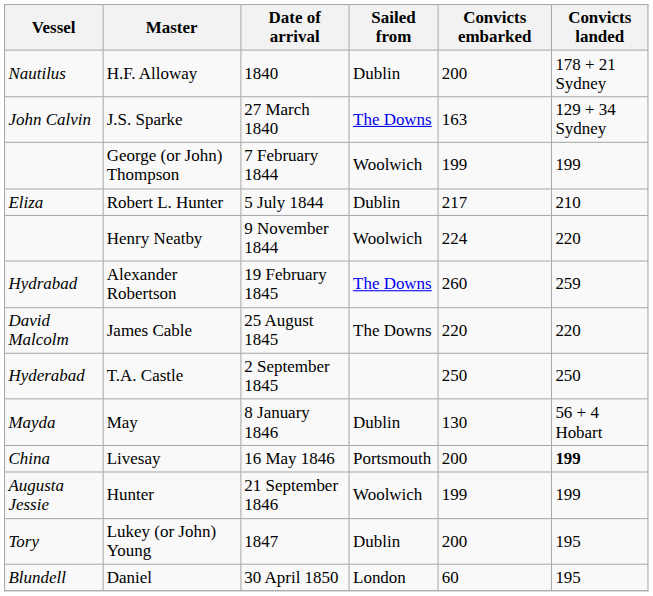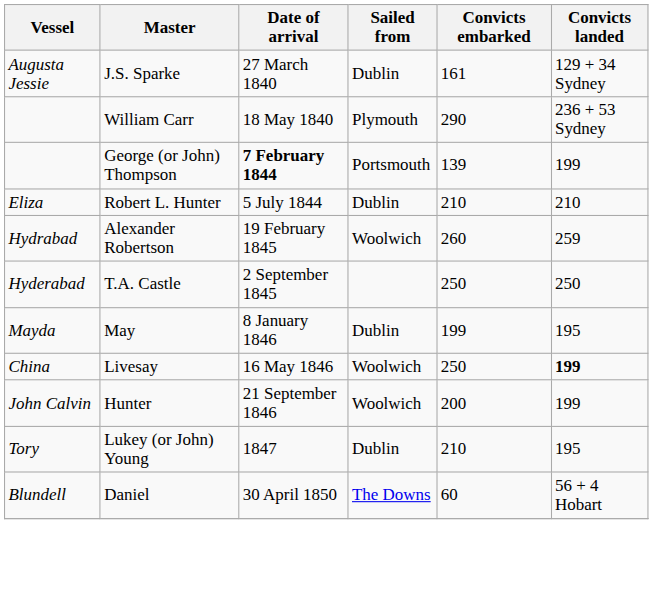 <table class="sortable wikitable">
 <tr>
 <th>Vessel</th>
 <th>Master</th>
 <th>Date of arrival</th>
 <th>Sailed from</th>
 <th>Convicts embarked</th>
 <th>Convicts landed</th>
 </tr>
 <tr>
-<td><em>Nautilus</em></td>
-<td>H.F. Alloway</td>
-<td>1840</td>
-<td>Dublin</td>
-<td>200</td>
-<td>178 + 21 Sydney</td>
-</tr>
-<tr>
-<td><em>John Calvin</em></td>
+<td><em>Augusta Jessie</em></td>
 <td>J.S. Sparke</td>
 <td>27 March 1840</td>
-<td><a href='#'>The Downs</a></td>
-<td>163</td>
+<td>Dublin</td>
+<td>161</td>
 <td>129 + 34 Sydney</td>
 </tr>
 <tr>
 <td></td>
+<td>William Carr</td>
+<td>18 May 1840</td>
+<td>Plymouth</td>
+<td>290</td>
+<td>236 + 53 Sydney</td>
+</tr>
+<tr>
+<td></td>
 <td>George (or John) Thompson</td>
-<td>7 February 1844</td>
-<td>Woolwich</td>
-<td>199</td>
+<td><strong>7 February 1844</strong></td>
+<td>Portsmouth</td>
+<td>139</td>
 <td>199</td>
 </tr>
 <tr>
 <td><em>Eliza</em></td>
 <td>Robert L. Hunter</td>
 <td>5 July 1844</td>
 <td>Dublin</td>
-<td>217</td>
 <td>210</td>
-</tr>
-<tr>
-<td></td>
-<td>Henry Neatby</td>
-<td>9 November 1844</td>
-<td>Woolwich</td>
-<td>224</td>
-<td>220</td>
+<td>210</td>
 </tr>
 <tr>
 <td><em>Hydrabad</em></td>
 <td>Alexander Robertson</td>
 <td>19 February 1845</td>
-<td><a href='#'>The Downs</a></td>
+<td>Woolwich</td>
 <td>260</td>
 <td>259</td>
-</tr>
-<tr>
-<td><em>David Malcolm</em></td>
-<td>James Cable</td>
-<td>25 August 1845</td>
-<td>The Downs</td>
-<td>220</td>
-<td>220</td>
 </tr>
 <tr>
 <td><em>Hyderabad</em></td>
 <td>T.A. Castle</td>
 <td>2 September 1845</td>
 <td></td>
 <td>250</td>
 <td>250</td>
 </tr>
 <tr>
 <td><em>Mayda</em></td>
 <td>May</td>
 <td>8 January 1846</td>
 <td>Dublin</td>
-<td>130</td>
-<td>56 + 4 Hobart</td>
+<td>199</td>
+<td>195</td>
 </tr>
 <tr>
 <td><em>China</em></td>
 <td>Livesay</td>
 <td>16 May 1846</td>
-<td>Portsmouth</td>
-<td>200</td>
+<td>Woolwich</td>
+<td>250</td>
 <td><strong>199</strong></td>
 </tr>
 <tr>
-<td><em>Augusta Jessie</em></td>
+<td><em>John Calvin</em></td>
 <td>Hunter</td>
 <td>21 September 1846</td>
 <td>Woolwich</td>
-<td>199</td>
+<td>200</td>
 <td>199</td>
 </tr>
 <tr>
 <td><em>Tory</em></td>
 <td>Lukey (or John) Young</td>
 <td>1847</td>
 <td>Dublin</td>
-<td>200</td>
+<td>210</td>
 <td>195</td>
 </tr>
 <tr>
 <td><em>Blundell</em></td>
 <td>Daniel</td>
 <td>30 April 1850</td>
-<td>London</td>
+<td><a href='#'>The Downs</a></td>
 <td>60</td>
-<td>195</td>
+<td>56 + 4 Hobart</td>
 </tr>
 <tr>
 </tr>
 </table>
